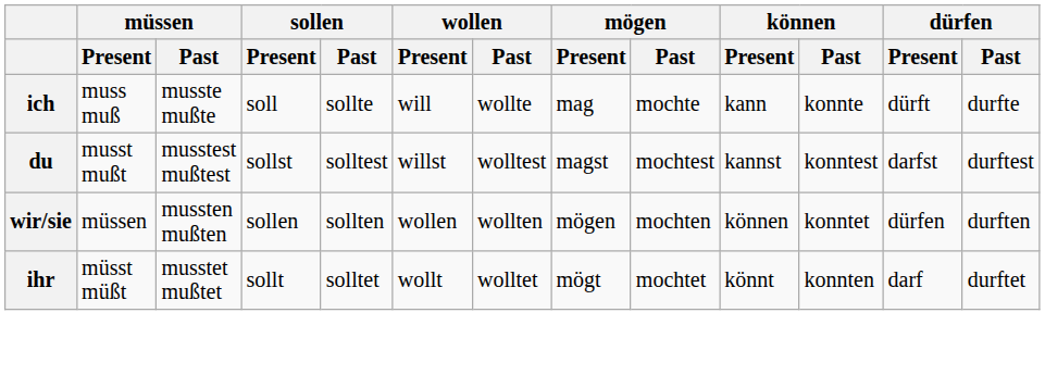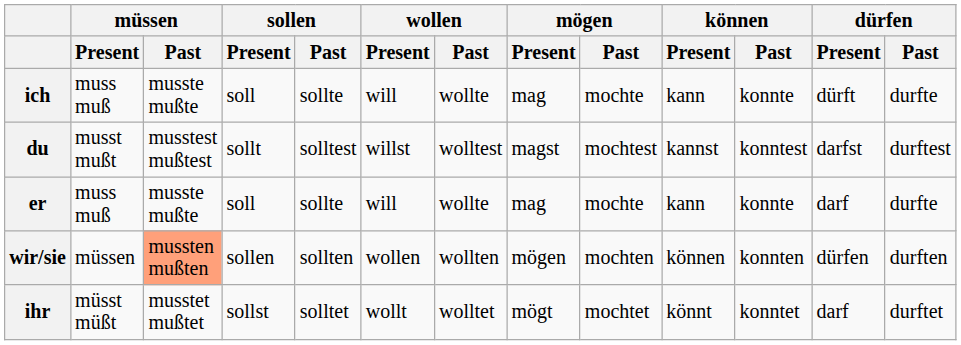 <table class="wikitable">
 <tr align="center">
 <th></th>
 <th colspan="2">müssen</th>
 <th colspan="2">sollen</th>
 <th colspan="2">wollen</th>
 <th colspan="2">mögen</th>
 <th colspan="2">können</th>
 <th colspan="2">dürfen</th>
 </tr>
 <tr>
 <th></th>
 <th>Present</th>
 <th>Past</th>
 <th>Present</th>
 <th>Past</th>
 <th>Present</th>
 <th>Past</th>
 <th>Present</th>
 <th>Past</th>
 <th>Present</th>
 <th>Past</th>
 <th>Present</th>
 <th>Past</th>
 </tr>
 <tr>
 <th>ich</th>
 <td>muss<br>muß</td>
 <td>musste<br>mußte</td>
 <td>soll</td>
 <td>sollte</td>
 <td>will</td>
 <td>wollte</td>
 <td>mag</td>
 <td>mochte</td>
 <td>kann</td>
 <td>konnte</td>
 <td>dürft</td>
 <td>durfte</td>
 </tr>
 <tr>
 <th>du</th>
 <td>musst<br>mußt</td>
 <td>musstest<br>mußtest</td>
-<td>sollst</td>
+<td>sollt</td>
 <td>solltest</td>
 <td>willst</td>
 <td>wolltest</td>
 <td>magst</td>
 <td>mochtest</td>
 <td>kannst</td>
 <td>konntest</td>
 <td>darfst</td>
 <td>durftest</td>
 </tr>
 <tr>
+<th>er</th>
+<td>muss<br>muß</td>
+<td>musste<br>mußte</td>
+<td>soll</td>
+<td>sollte</td>
+<td>will</td>
+<td>wollte</td>
+<td>mag</td>
+<td>mochte</td>
+<td>kann</td>
+<td>konnte</td>
+<td>darf</td>
+<td>durfte</td>
+</tr>
+<tr>
 <th>wir/sie</th>
 <td>müssen</td>
-<td>mussten<br>mußten</td>
+<td style="background: lightsalmon;">mussten<br>mußten</td>
 <td>sollen</td>
 <td>sollten</td>
 <td>wollen</td>
 <td>wollten</td>
 <td>mögen</td>
 <td>mochten</td>
 <td>können</td>
-<td>konntet</td>
+<td>konnten</td>
 <td>dürfen</td>
 <td>durften</td>
 </tr>
 <tr>
 <th>ihr</th>
 <td>müsst<br>müßt</td>
 <td>musstet<br>mußtet</td>
-<td>sollt</td>
+<td>sollst</td>
 <td>solltet</td>
 <td>wollt</td>
 <td>wolltet</td>
 <td>mögt</td>
 <td>mochtet</td>
 <td>könnt</td>
-<td>konnten</td>
+<td>konntet</td>
 <td>darf</td>
 <td>durftet</td>
 </tr>
 </table>
